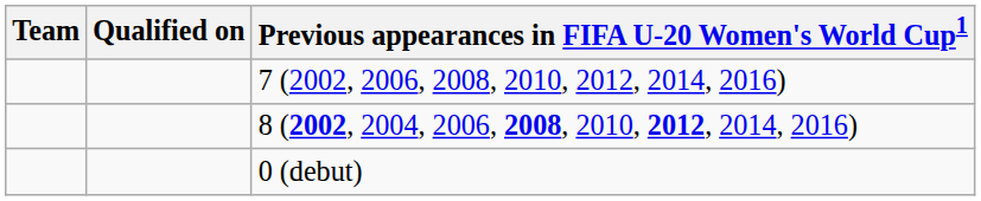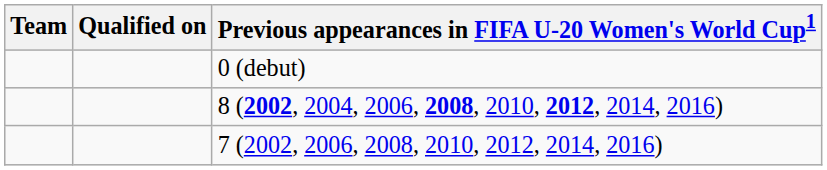 <table class="wikitable sortable">
 <tr>
 <th>Team</th>
 <th>Qualified on</th>
 <th data-sort-type="number">Previous appearances in <a href='#'>FIFA U-20 Women's World Cup</a><sup><strong><a href='#'>1</a></strong></sup></th>
 </tr>
 <tr>
 <td></td>
 <td></td>
-<td>7 (<a href='#'>2002</a>, <a href='#'>2006</a>, <a href='#'>2008</a>, <a href='#'>2010</a>, <a href='#'>2012</a>, <a href='#'>2014</a>, <a href='#'>2016</a>)</td>
+<td>0 (debut)</td>
 </tr>
 <tr>
 <td></td>
 <td></td>
 <td>8 (<strong><a href='#'>2002</a></strong>, <a href='#'>2004</a>, <a href='#'>2006</a>, <strong><a href='#'>2008</a></strong>, <a href='#'>2010</a>, <strong><a href='#'>2012</a></strong>, <a href='#'>2014</a>, <a href='#'>2016</a>)</td>
 </tr>
 <tr>
 <td></td>
 <td></td>
-<td>0 (debut)</td>
+<td>7 (<a href='#'>2002</a>, <a href='#'>2006</a>, <a href='#'>2008</a>, <a href='#'>2010</a>, <a href='#'>2012</a>, <a href='#'>2014</a>, <a href='#'>2016</a>)</td>
 </tr>
 </table>
